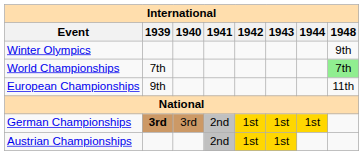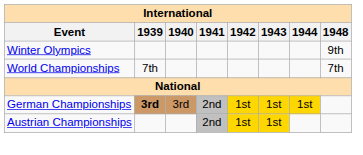 <table class="wikitable" style="text-align:center">
 <tr>
 <th style="background-color: #ffdead; " colspan=8 align=center>International</th>
 </tr>
 <tr>
 <th>Event</th>
 <th>1939</th>
 <th>1940</th>
 <th>1941</th>
 <th>1942</th>
 <th>1943</th>
 <th>1944</th>
 <th>1948</th>
 </tr>
 <tr>
 <td align=left><a href='#'>Winter Olympics</a></td>
 <td></td>
 <td></td>
 <td></td>
 <td></td>
 <td></td>
 <td></td>
 <td>9th</td>
 </tr>
 <tr>
 <td align=left><a href='#'>World Championships</a></td>
 <td>7th</td>
 <td></td>
 <td></td>
 <td></td>
 <td></td>
 <td></td>
-<td style="background: lightgreen;">7th</td>
-</tr>
-<tr>
-<td align=left><a href='#'>European Championships</a></td>
-<td>9th</td>
-<td></td>
-<td></td>
-<td></td>
-<td></td>
-<td></td>
-<td>11th</td>
+<td>7th</td>
 </tr>
 <tr>
 <th style="background-color: #ffdead; " colspan=8 align=center>National</th>
 </tr>
 <tr>
 <td align=left><a href='#'>German Championships</a></td>
 <td bgcolor=cc9966><strong>3rd</strong></td>
 <td bgcolor=cc9966>3rd</td>
 <td bgcolor=silver>2nd</td>
 <td bgcolor=gold>1st</td>
 <td bgcolor=gold>1st</td>
 <td bgcolor=gold>1st</td>
 <td></td>
 </tr>
 <tr>
 <td align=left><a href='#'>Austrian Championships</a></td>
 <td></td>
 <td></td>
 <td bgcolor=silver>2nd</td>
 <td bgcolor=gold>1st</td>
 <td bgcolor=gold>1st</td>
 <td></td>
 <td></td>
 </tr>
 </table>
